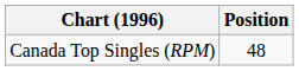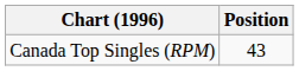 <table class="wikitable sortable">
 <tr>
 <th>Chart (1996)</th>
 <th>Position</th>
 </tr>
 <tr>
 <td align="left">Canada Top Singles (<em>RPM</em>)</td>
-<td align="center">48</td>
+<td align="center">43</td>
 </tr>
 </table>
